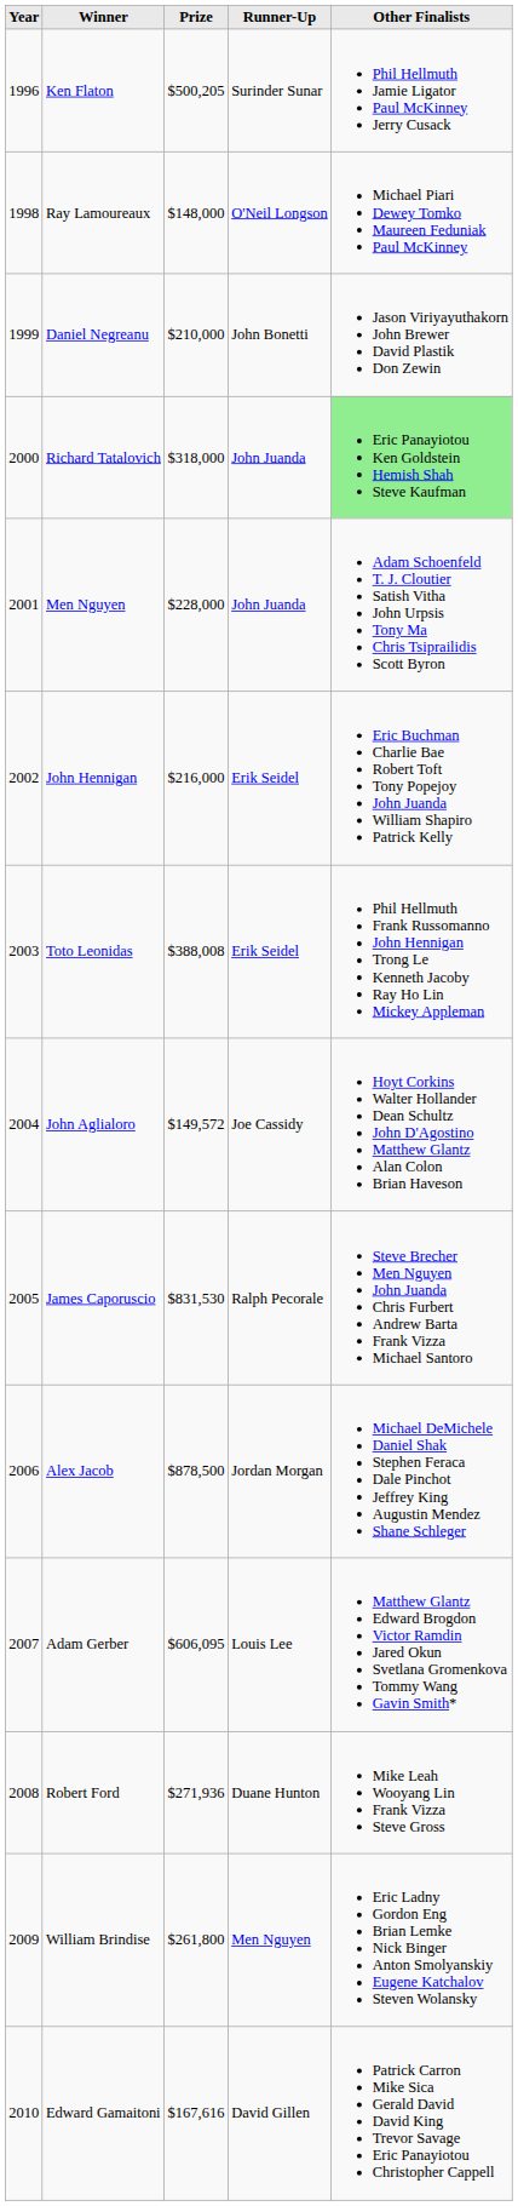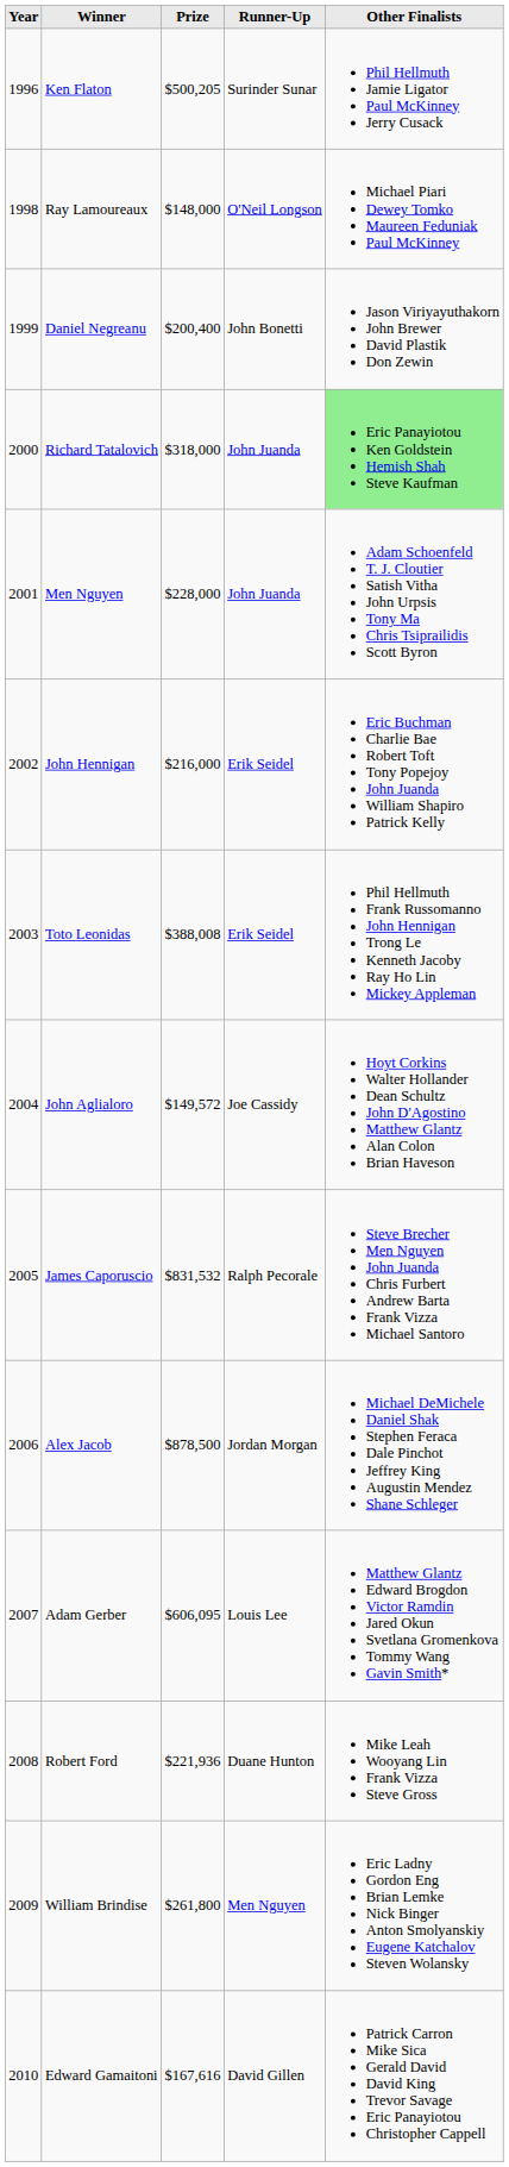 <table class="wikitable">
 <tr>
 <th style="background: #E9E9E9;">Year</th>
 <th style="background: #E9E9E9;">Winner</th>
 <th style="background: #E9E9E9;">Prize</th>
 <th style="background: #E9E9E9;">Runner-Up</th>
 <th style="background: #E9E9E9;">Other Finalists</th>
 </tr>
 <tr>
 <td>1996</td>
 <td><a href='#'>Ken Flaton</a></td>
 <td>$500,205</td>
 <td>Surinder Sunar</td>
 <td><br><ul><li><a href='#'>Phil Hellmuth</a></li><li>Jamie Ligator</li><li><a href='#'>Paul McKinney</a></li><li>Jerry Cusack</li></ul></td>
 </tr>
 <tr>
 <td>1998</td>
 <td>Ray Lamoureaux</td>
 <td>$148,000</td>
 <td><a href='#'>O'Neil Longson</a></td>
 <td><br><ul><li>Michael Piari</li><li><a href='#'>Dewey Tomko</a></li><li><a href='#'>Maureen Feduniak</a></li><li><a href='#'>Paul McKinney</a></li></ul></td>
 </tr>
 <tr>
 <td>1999</td>
 <td><a href='#'>Daniel Negreanu</a></td>
-<td>$210,000</td>
+<td>$200,400</td>
 <td>John Bonetti</td>
 <td><br><ul><li>Jason Viriyayuthakorn</li><li>John Brewer</li><li>David Plastik</li><li>Don Zewin</li></ul></td>
 </tr>
 <tr>
 <td>2000</td>
 <td><a href='#'>Richard Tatalovich</a></td>
 <td>$318,000</td>
 <td><a href='#'>John Juanda</a></td>
 <td style="background: lightgreen;"><br><ul><li>Eric Panayiotou</li><li>Ken Goldstein</li><li><a href='#'>Hemish Shah</a></li><li>Steve Kaufman</li></ul></td>
 </tr>
 <tr>
 <td>2001</td>
 <td><a href='#'>Men Nguyen</a></td>
 <td>$228,000</td>
 <td><a href='#'>John Juanda</a></td>
 <td><br><ul><li><a href='#'>Adam Schoenfeld</a></li><li><a href='#'>T. J. Cloutier</a></li><li>Satish Vitha</li><li>John Urpsis</li><li><a href='#'>Tony Ma</a></li><li><a href='#'>Chris Tsiprailidis</a></li><li>Scott Byron</li></ul></td>
 </tr>
 <tr>
 <td>2002</td>
 <td><a href='#'>John Hennigan</a></td>
 <td>$216,000</td>
 <td><a href='#'>Erik Seidel</a></td>
 <td><br><ul><li><a href='#'>Eric Buchman</a></li><li>Charlie Bae</li><li>Robert Toft</li><li>Tony Popejoy</li><li><a href='#'>John Juanda</a></li><li>William Shapiro</li><li>Patrick Kelly</li></ul></td>
 </tr>
 <tr>
 <td>2003</td>
 <td><a href='#'>Toto Leonidas</a></td>
 <td>$388,008</td>
 <td><a href='#'>Erik Seidel</a></td>
 <td><br><ul><li>Phil Hellmuth</li><li>Frank Russomanno</li><li><a href='#'>John Hennigan</a></li><li>Trong Le</li><li>Kenneth Jacoby</li><li>Ray Ho Lin</li><li><a href='#'>Mickey Appleman</a></li></ul></td>
 </tr>
 <tr>
 <td>2004</td>
 <td><a href='#'>John Aglialoro</a></td>
 <td>$149,572</td>
 <td>Joe Cassidy</td>
 <td><br><ul><li><a href='#'>Hoyt Corkins</a></li><li>Walter Hollander</li><li>Dean Schultz</li><li><a href='#'>John D'Agostino</a></li><li><a href='#'>Matthew Glantz</a></li><li>Alan Colon</li><li>Brian Haveson</li></ul></td>
 </tr>
 <tr>
 <td>2005</td>
 <td><a href='#'>James Caporuscio</a></td>
-<td>$831,530</td>
+<td>$831,532</td>
 <td>Ralph Pecorale</td>
 <td><br><ul><li><a href='#'>Steve Brecher</a></li><li><a href='#'>Men Nguyen</a></li><li><a href='#'>John Juanda</a></li><li>Chris Furbert</li><li>Andrew Barta</li><li>Frank Vizza</li><li>Michael Santoro</li></ul></td>
 </tr>
 <tr>
 <td>2006</td>
 <td><a href='#'>Alex Jacob</a></td>
 <td>$878,500</td>
 <td>Jordan Morgan</td>
 <td><br><ul><li><a href='#'>Michael DeMichele</a></li><li><a href='#'>Daniel Shak</a></li><li>Stephen Feraca</li><li>Dale Pinchot</li><li>Jeffrey King</li><li>Augustin Mendez</li><li><a href='#'>Shane Schleger</a></li></ul></td>
 </tr>
 <tr>
 <td>2007</td>
 <td>Adam Gerber</td>
 <td>$606,095</td>
 <td>Louis Lee</td>
 <td><br><ul><li><a href='#'>Matthew Glantz</a></li><li>Edward Brogdon</li><li><a href='#'>Victor Ramdin</a></li><li>Jared Okun</li><li>Svetlana Gromenkova</li><li>Tommy Wang</li><li><a href='#'>Gavin Smith</a>*</li></ul></td>
 </tr>
 <tr>
 <td>2008</td>
 <td>Robert Ford</td>
-<td>$271,936</td>
+<td>$221,936</td>
 <td>Duane Hunton</td>
 <td><br><ul><li>Mike Leah</li><li>Wooyang Lin</li><li>Frank Vizza</li><li>Steve Gross</li></ul></td>
 </tr>
 <tr>
 <td>2009</td>
 <td>William Brindise</td>
 <td>$261,800</td>
 <td><a href='#'>Men Nguyen</a></td>
 <td><br><ul><li>Eric Ladny</li><li>Gordon Eng</li><li>Brian Lemke</li><li>Nick Binger</li><li>Anton Smolyanskiy</li><li><a href='#'>Eugene Katchalov</a></li><li>Steven Wolansky</li></ul></td>
 </tr>
 <tr>
 <td>2010</td>
 <td>Edward Gamaitoni</td>
 <td>$167,616</td>
 <td>David Gillen</td>
 <td><br><ul><li>Patrick Carron</li><li>Mike Sica</li><li>Gerald David</li><li>David King</li><li>Trevor Savage</li><li>Eric Panayiotou</li><li>Christopher Cappell</li></ul></td>
 </tr>
 </table>
